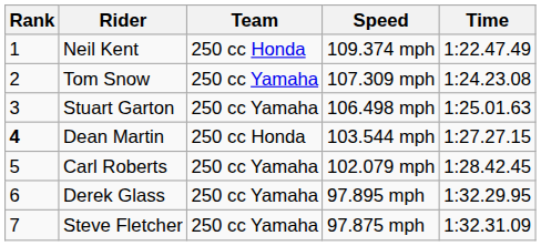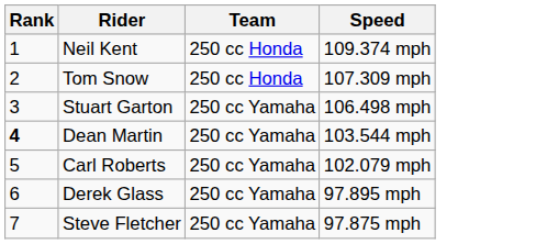 <table class="wikitable" style="font-size: 95%;">
 <tr style="background:#efefef;">
 <th>Rank</th>
 <th>Rider</th>
 <th>Team</th>
 <th>Speed</th>
-<th>Time</th>
 </tr>
 <tr>
 <td>1</td>
 <td> Neil Kent</td>
 <td>250 cc <a href='#'>Honda</a></td>
 <td>109.374 mph</td>
-<td>1:22.47.49</td>
 </tr>
 <tr>
 <td>2</td>
 <td> Tom Snow</td>
-<td>250 cc <a href='#'>Yamaha</a></td>
+<td>250 cc <a href='#'>Honda</a></td>
 <td>107.309 mph</td>
-<td>1:24.23.08</td>
 </tr>
 <tr>
 <td>3</td>
 <td> Stuart Garton</td>
 <td>250 cc Yamaha</td>
 <td>106.498 mph</td>
-<td>1:25.01.63</td>
 </tr>
 <tr>
 <td><strong>4</strong></td>
 <td> Dean Martin</td>
-<td>250 cc Honda</td>
+<td>250 cc Yamaha</td>
 <td>103.544 mph</td>
-<td>1:27.27.15</td>
 </tr>
 <tr>
 <td>5</td>
 <td> Carl Roberts</td>
 <td>250 cc Yamaha</td>
 <td>102.079 mph</td>
-<td>1:28.42.45</td>
 </tr>
 <tr>
 <td>6</td>
 <td> Derek Glass</td>
 <td>250 cc Yamaha</td>
 <td>97.895 mph</td>
-<td>1:32.29.95</td>
 </tr>
 <tr>
 <td>7</td>
 <td> Steve Fletcher</td>
 <td>250 cc  Yamaha</td>
 <td>97.875 mph</td>
-<td>1:32.31.09</td>
 </tr>
 </table>
